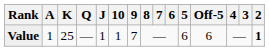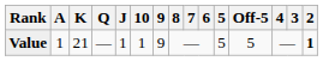 <table class="wikitable">
 <tr>
 <th>Rank</th>
 <th>A</th>
 <th>K</th>
 <th>Q</th>
 <th>J</th>
 <th>10</th>
 <th>9</th>
 <th>8</th>
 <th>7</th>
 <th>6</th>
 <th>5</th>
 <th>Off-5</th>
 <th>4</th>
 <th>3</th>
 <th>2</th>
 </tr>
 <tr align="center">
 <td style="background:#efefef;"><strong>Value</strong></td>
 <td>1</td>
-<td>25</td>
+<td>21</td>
 <td>—</td>
 <td>1</td>
 <td>1</td>
-<td>7</td>
+<td>9</td>
 <td colspan=3>—</td>
-<td>6</td>
-<td>6</td>
+<td>5</td>
+<td>5</td>
 <td colspan=2>—</td>
 <td><strong>1</strong></td>
 </tr>
 </table>
